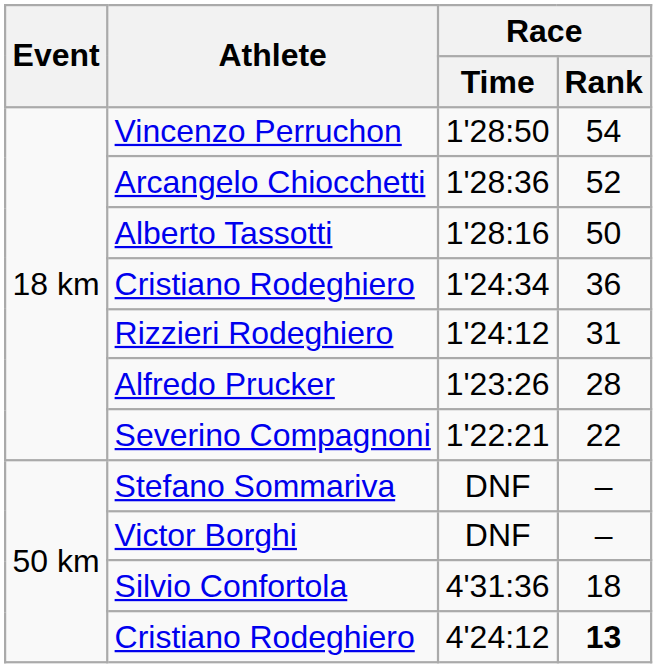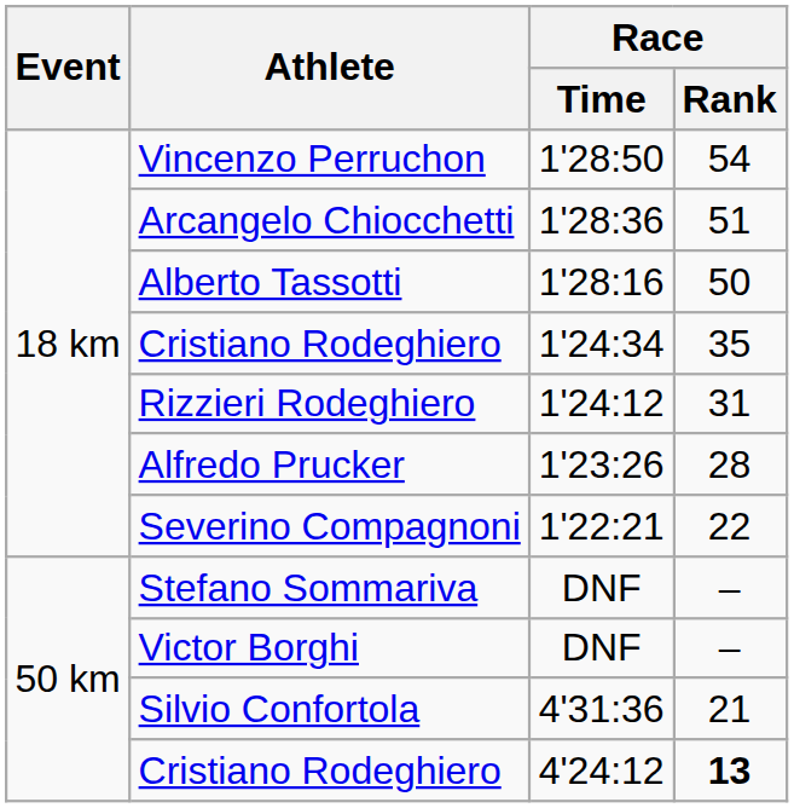 <table class="wikitable" border="1" style="font-size:90%">
 <tr>
 <th rowspan=2>Event</th>
 <th rowspan=2>Athlete</th>
 <th colspan=2>Race</th>
 </tr>
 <tr>
 <th>Time</th>
 <th>Rank</th>
 </tr>
 <tr>
 <td rowspan=7>18 km</td>
 <td><a href='#'>Vincenzo Perruchon</a></td>
 <td align=center>1'28:50</td>
 <td align=center>54</td>
 </tr>
 <tr>
 <td><a href='#'>Arcangelo Chiocchetti</a></td>
 <td align=center>1'28:36</td>
-<td align=center>52</td>
+<td align=center>51</td>
 </tr>
 <tr>
 <td><a href='#'>Alberto Tassotti</a></td>
 <td align=center>1'28:16</td>
 <td align=center>50</td>
 </tr>
 <tr>
 <td><a href='#'>Cristiano Rodeghiero</a></td>
 <td align=center>1'24:34</td>
-<td align=center>36</td>
+<td align=center>35</td>
 </tr>
 <tr>
 <td><a href='#'>Rizzieri Rodeghiero</a></td>
 <td align=center>1'24:12</td>
 <td align=center>31</td>
 </tr>
 <tr>
 <td><a href='#'>Alfredo Prucker</a></td>
 <td align=center>1'23:26</td>
 <td align=center>28</td>
 </tr>
 <tr>
 <td><a href='#'>Severino Compagnoni</a></td>
 <td align=center>1'22:21</td>
 <td align=center>22</td>
 </tr>
 <tr>
 <td rowspan=4>50 km</td>
 <td><a href='#'>Stefano Sommariva</a></td>
 <td align=center>DNF</td>
 <td align=center>–</td>
 </tr>
 <tr>
 <td><a href='#'>Victor Borghi</a></td>
 <td align=center>DNF</td>
 <td align=center>–</td>
 </tr>
 <tr>
 <td><a href='#'>Silvio Confortola</a></td>
 <td align=center>4'31:36</td>
-<td align=center>18</td>
+<td align=center>21</td>
 </tr>
 <tr>
 <td><a href='#'>Cristiano Rodeghiero</a></td>
 <td align=center>4'24:12</td>
 <td align=center><strong>13</strong></td>
 </tr>
 </table>
